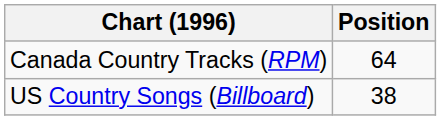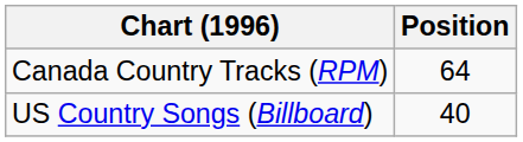 <table class="wikitable sortable">
 <tr>
 <th scope="col">Chart (1996)</th>
 <th scope="col">Position</th>
 </tr>
 <tr>
 <td>Canada Country Tracks (<em><a href='#'>RPM</a></em>)</td>
 <td align="center">64</td>
 </tr>
 <tr>
 <td>US <a href='#'>Country Songs</a> (<em><a href='#'>Billboard</a></em>)</td>
-<td align="center">38</td>
+<td align="center">40</td>
 </tr>
 </table>
